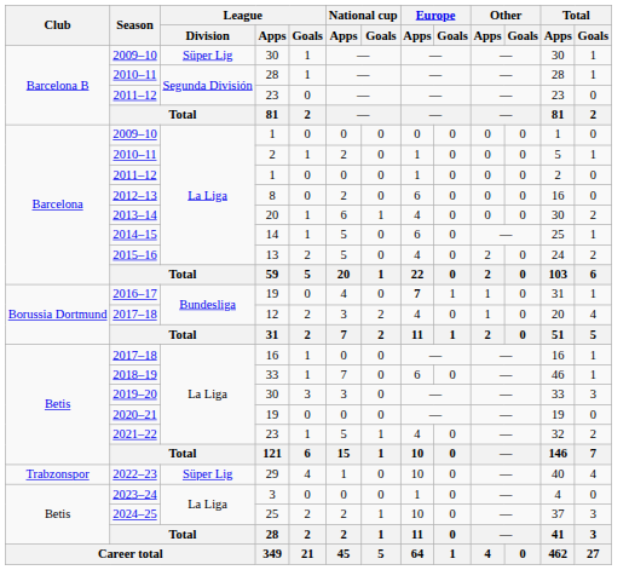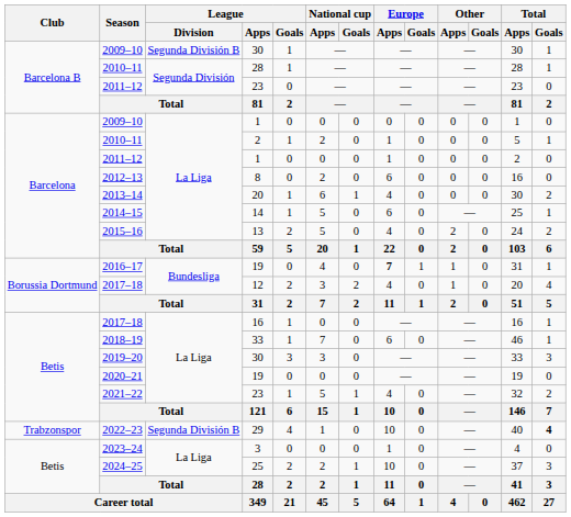 <table class="wikitable" style="text-align:center">
 <tr>
 <th rowspan="2">Club</th>
 <th rowspan="2">Season</th>
 <th colspan="3">League</th>
 <th colspan="2">National cup</th>
 <th colspan="2"><a href='#'>Europe</a></th>
 <th colspan="2">Other</th>
 <th colspan="2">Total</th>
 </tr>
 <tr>
 <th>Division</th>
 <th>Apps</th>
 <th>Goals</th>
 <th>Apps</th>
 <th>Goals</th>
 <th>Apps</th>
 <th>Goals</th>
 <th>Apps</th>
 <th>Goals</th>
 <th>Apps</th>
 <th>Goals</th>
 </tr>
 <tr>
 <td rowspan="4"><a href='#'>Barcelona B</a></td>
 <td><a href='#'>2009–10</a></td>
-<td><a href='#'>Süper Lig</a></td>
+<td><a href='#'>Segunda División B</a></td>
 <td>30</td>
 <td>1</td>
 <td colspan="2">—</td>
 <td colspan="2">—</td>
 <td colspan="2">—</td>
 <td>30</td>
 <td>1</td>
 </tr>
 <tr>
 <td><a href='#'>2010–11</a></td>
 <td rowspan="2"><a href='#'>Segunda División</a></td>
 <td>28</td>
 <td>1</td>
 <td colspan="2">—</td>
 <td colspan="2">—</td>
 <td colspan="2">—</td>
 <td>28</td>
 <td>1</td>
 </tr>
 <tr>
 <td><a href='#'>2011–12</a></td>
 <td>23</td>
 <td>0</td>
 <td colspan="2">—</td>
 <td colspan="2">—</td>
 <td colspan="2">—</td>
 <td>23</td>
 <td>0</td>
 </tr>
 <tr>
 <th colspan="2">Total</th>
 <th>81</th>
 <th>2</th>
 <th colspan="2">—</th>
 <th colspan="2">—</th>
 <th colspan="2">—</th>
 <th>81</th>
 <th>2</th>
 </tr>
 <tr>
 <td rowspan="8"><a href='#'>Barcelona</a></td>
 <td><a href='#'>2009–10</a></td>
 <td rowspan="7"><a href='#'>La Liga</a></td>
 <td>1</td>
 <td>0</td>
 <td>0</td>
 <td>0</td>
 <td>0</td>
 <td>0</td>
 <td>0</td>
 <td>0</td>
 <td>1</td>
 <td>0</td>
 </tr>
 <tr>
 <td><a href='#'>2010–11</a></td>
 <td>2</td>
 <td>1</td>
 <td>2</td>
 <td>0</td>
 <td>1</td>
 <td>0</td>
 <td 0>0</td>
 <td>0</td>
 <td>5</td>
 <td>1</td>
 </tr>
 <tr>
 <td><a href='#'>2011–12</a></td>
 <td>1</td>
 <td>0</td>
 <td>0</td>
 <td>0</td>
 <td>1</td>
 <td>0</td>
 <td>0</td>
 <td>0</td>
 <td>2</td>
 <td>0</td>
 </tr>
 <tr>
 <td><a href='#'>2012–13</a></td>
 <td>8</td>
 <td>0</td>
 <td>2</td>
 <td>0</td>
 <td>6</td>
 <td>0</td>
 <td>0</td>
 <td>0</td>
 <td>16</td>
 <td>0</td>
 </tr>
 <tr>
 <td><a href='#'>2013–14</a></td>
 <td>20</td>
 <td>1</td>
 <td>6</td>
 <td>1</td>
 <td>4</td>
 <td>0</td>
 <td>0</td>
 <td>0</td>
 <td>30</td>
 <td>2</td>
 </tr>
 <tr>
 <td><a href='#'>2014–15</a></td>
 <td>14</td>
 <td>1</td>
 <td>5</td>
 <td>0</td>
 <td>6</td>
 <td>0</td>
 <td colspan=2>—</td>
 <td>25</td>
 <td>1</td>
 </tr>
 <tr>
 <td><a href='#'>2015–16</a></td>
 <td>13</td>
 <td>2</td>
 <td>5</td>
 <td>0</td>
 <td>4</td>
 <td>0</td>
 <td>2</td>
 <td>0</td>
 <td>24</td>
 <td>2</td>
 </tr>
 <tr>
 <th colspan="2">Total</th>
 <th>59</th>
 <th>5</th>
 <th>20</th>
 <th>1</th>
 <th>22</th>
 <th>0</th>
 <th>2</th>
 <th>0</th>
 <th>103</th>
 <th>6</th>
 </tr>
 <tr>
 <td rowspan="3"><a href='#'>Borussia Dortmund</a></td>
 <td><a href='#'>2016–17</a></td>
 <td rowspan="2"><a href='#'>Bundesliga</a></td>
 <td>19</td>
 <td>0</td>
 <td>4</td>
 <td>0</td>
 <td><strong>7</strong></td>
 <td>1</td>
 <td>1</td>
 <td>0</td>
 <td>31</td>
 <td>1</td>
 </tr>
 <tr>
 <td><a href='#'>2017–18</a></td>
 <td>12</td>
 <td>2</td>
 <td>3</td>
 <td>2</td>
 <td>4</td>
 <td>0</td>
 <td>1</td>
 <td>0</td>
 <td>20</td>
 <td>4</td>
 </tr>
 <tr>
 <th colspan="2">Total</th>
 <th>31</th>
 <th>2</th>
 <th>7</th>
 <th>2</th>
 <th>11</th>
 <th>1</th>
 <th>2</th>
 <th>0</th>
 <th>51</th>
 <th>5</th>
 </tr>
 <tr>
 <td rowspan="6"><a href='#'>Betis</a></td>
 <td><a href='#'>2017–18</a></td>
 <td rowspan="5">La Liga</td>
 <td>16</td>
 <td>1</td>
 <td>0</td>
 <td>0</td>
 <td colspan="2">—</td>
 <td colspan="2">—</td>
 <td>16</td>
 <td>1</td>
 </tr>
 <tr>
 <td><a href='#'>2018–19</a></td>
 <td>33</td>
 <td>1</td>
 <td>7</td>
 <td>0</td>
 <td>6</td>
 <td>0</td>
 <td colspan="2">—</td>
 <td>46</td>
 <td>1</td>
 </tr>
 <tr>
 <td><a href='#'>2019–20</a></td>
 <td>30</td>
 <td>3</td>
 <td>3</td>
 <td>0</td>
 <td colspan="2">—</td>
 <td colspan="2">—</td>
 <td>33</td>
 <td>3</td>
 </tr>
 <tr>
 <td><a href='#'>2020–21</a></td>
 <td>19</td>
 <td>0</td>
 <td>0</td>
 <td>0</td>
 <td colspan="2">—</td>
 <td colspan="2">—</td>
 <td>19</td>
 <td>0</td>
 </tr>
 <tr>
 <td><a href='#'>2021–22</a></td>
 <td>23</td>
 <td>1</td>
 <td>5</td>
 <td>1</td>
 <td>4</td>
 <td>0</td>
 <td colspan="2">—</td>
 <td>32</td>
 <td>2</td>
 </tr>
 <tr>
 <th colspan="2">Total</th>
 <th>121</th>
 <th>6</th>
 <th>15</th>
 <th>1</th>
 <th>10</th>
 <th>0</th>
 <th colspan="2">—</th>
 <th>146</th>
 <th>7</th>
 </tr>
 <tr>
 <td><a href='#'>Trabzonspor</a></td>
 <td><a href='#'>2022–23</a></td>
-<td><a href='#'>Süper Lig</a></td>
+<td><a href='#'>Segunda División B</a></td>
 <td>29</td>
 <td>4</td>
 <td>1</td>
 <td>0</td>
 <td>10</td>
 <td>0</td>
 <td colspan="2">—</td>
 <td>40</td>
-<td>4</td>
+<td><strong>4</strong></td>
 </tr>
 <tr>
 <td rowspan="3">Betis</td>
 <td><a href='#'>2023–24</a></td>
 <td rowspan="2">La Liga</td>
 <td>3</td>
 <td>0</td>
 <td>0</td>
 <td>0</td>
 <td>1</td>
 <td>0</td>
 <td colspan="2">—</td>
 <td>4</td>
 <td>0</td>
 </tr>
 <tr>
 <td><a href='#'>2024–25</a></td>
 <td>25</td>
 <td>2</td>
 <td>2</td>
 <td>1</td>
 <td>10</td>
 <td>0</td>
 <td colspan="2">—</td>
 <td>37</td>
 <td>3</td>
 </tr>
 <tr>
 <th colspan="2">Total</th>
 <th>28</th>
 <th>2</th>
 <th>2</th>
 <th>1</th>
 <th>11</th>
 <th>0</th>
 <th colspan="2">—</th>
 <th>41</th>
 <th>3</th>
 </tr>
 <tr>
 <th colspan="3">Career total</th>
 <th>349</th>
 <th>21</th>
 <th>45</th>
 <th>5</th>
 <th>64</th>
 <th>1</th>
 <th>4</th>
 <th>0</th>
 <th>462</th>
 <th>27</th>
 </tr>
 </table>
